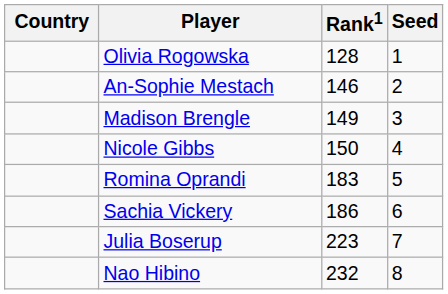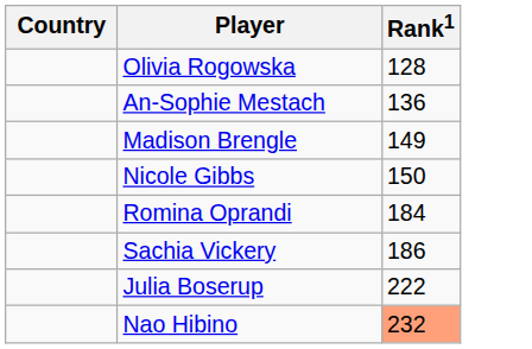 <table class="sortable wikitable">
 <tr>
 <th width="70">Country</th>
 <th width="175">Player</th>
 <th>Rank<sup>1</sup></th>
-<th>Seed</th>
 </tr>
 <tr>
 <td></td>
 <td><a href='#'>Olivia Rogowska</a></td>
 <td>128</td>
-<td>1</td>
 </tr>
 <tr>
 <td></td>
 <td><a href='#'>An-Sophie Mestach</a></td>
-<td>146</td>
-<td>2</td>
+<td>136</td>
 </tr>
 <tr>
 <td></td>
 <td><a href='#'>Madison Brengle</a></td>
 <td>149</td>
-<td>3</td>
 </tr>
 <tr>
 <td></td>
 <td><a href='#'>Nicole Gibbs</a></td>
 <td>150</td>
-<td>4</td>
 </tr>
 <tr>
 <td></td>
 <td><a href='#'>Romina Oprandi</a></td>
-<td>183</td>
-<td>5</td>
+<td>184</td>
 </tr>
 <tr>
 <td></td>
 <td><a href='#'>Sachia Vickery</a></td>
 <td>186</td>
-<td>6</td>
 </tr>
 <tr>
 <td></td>
 <td><a href='#'>Julia Boserup</a></td>
-<td>223</td>
-<td>7</td>
+<td>222</td>
 </tr>
 <tr>
 <td></td>
 <td><a href='#'>Nao Hibino</a></td>
-<td>232</td>
-<td>8</td>
+<td style="background: lightsalmon;">232</td>
 </tr>
 </table>
